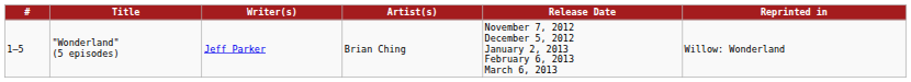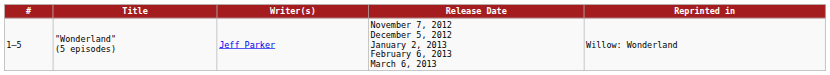 <table style="width: 100%;" class="wikitable">
 <tr>
 <th style="background: #A41C1E; color: white;">#</th>
 <th style="background: #A41C1E; color: white;">Title</th>
 <th style="background: #A41C1E; color: white;">Writer(s)</th>
-<th style="background: #A41C1E; color: white;">Artist(s)</th>
 <th style="background: #A41C1E; color: white;">Release Date</th>
 <th style="background: #A41C1E; color: white;">Reprinted in</th>
 </tr>
 <tr>
 <td>1–5</td>
 <td>"Wonderland"<br>(5 episodes)</td>
 <td><a href='#'>Jeff Parker</a></td>
-<td>Brian Ching</td>
 <td>November 7, 2012<br>December 5, 2012<br>January 2, 2013<br>February 6, 2013<br>March 6, 2013</td>
 <td>Willow: Wonderland</td>
 </tr>
 </table>
